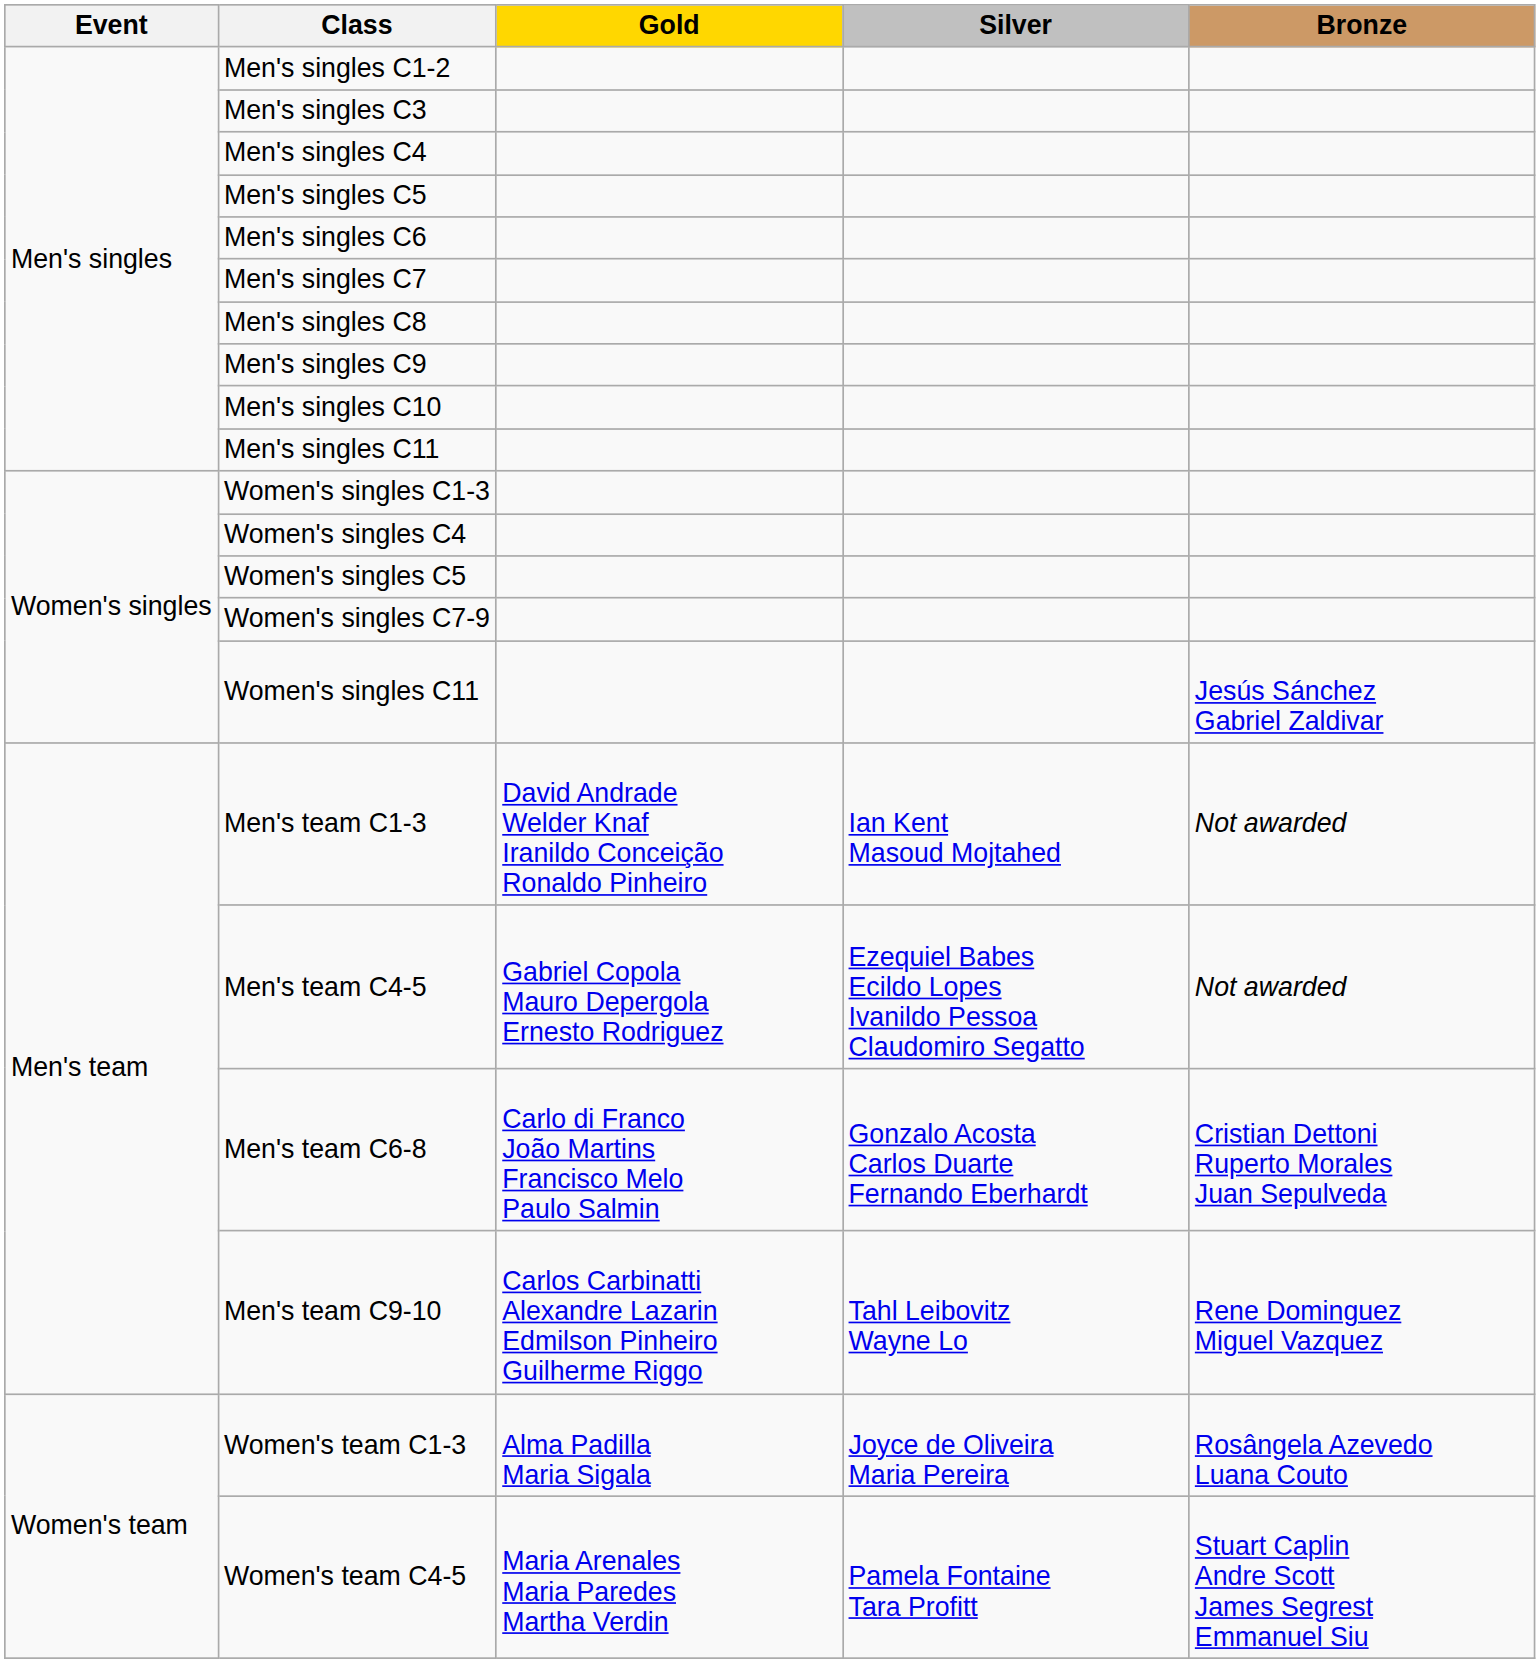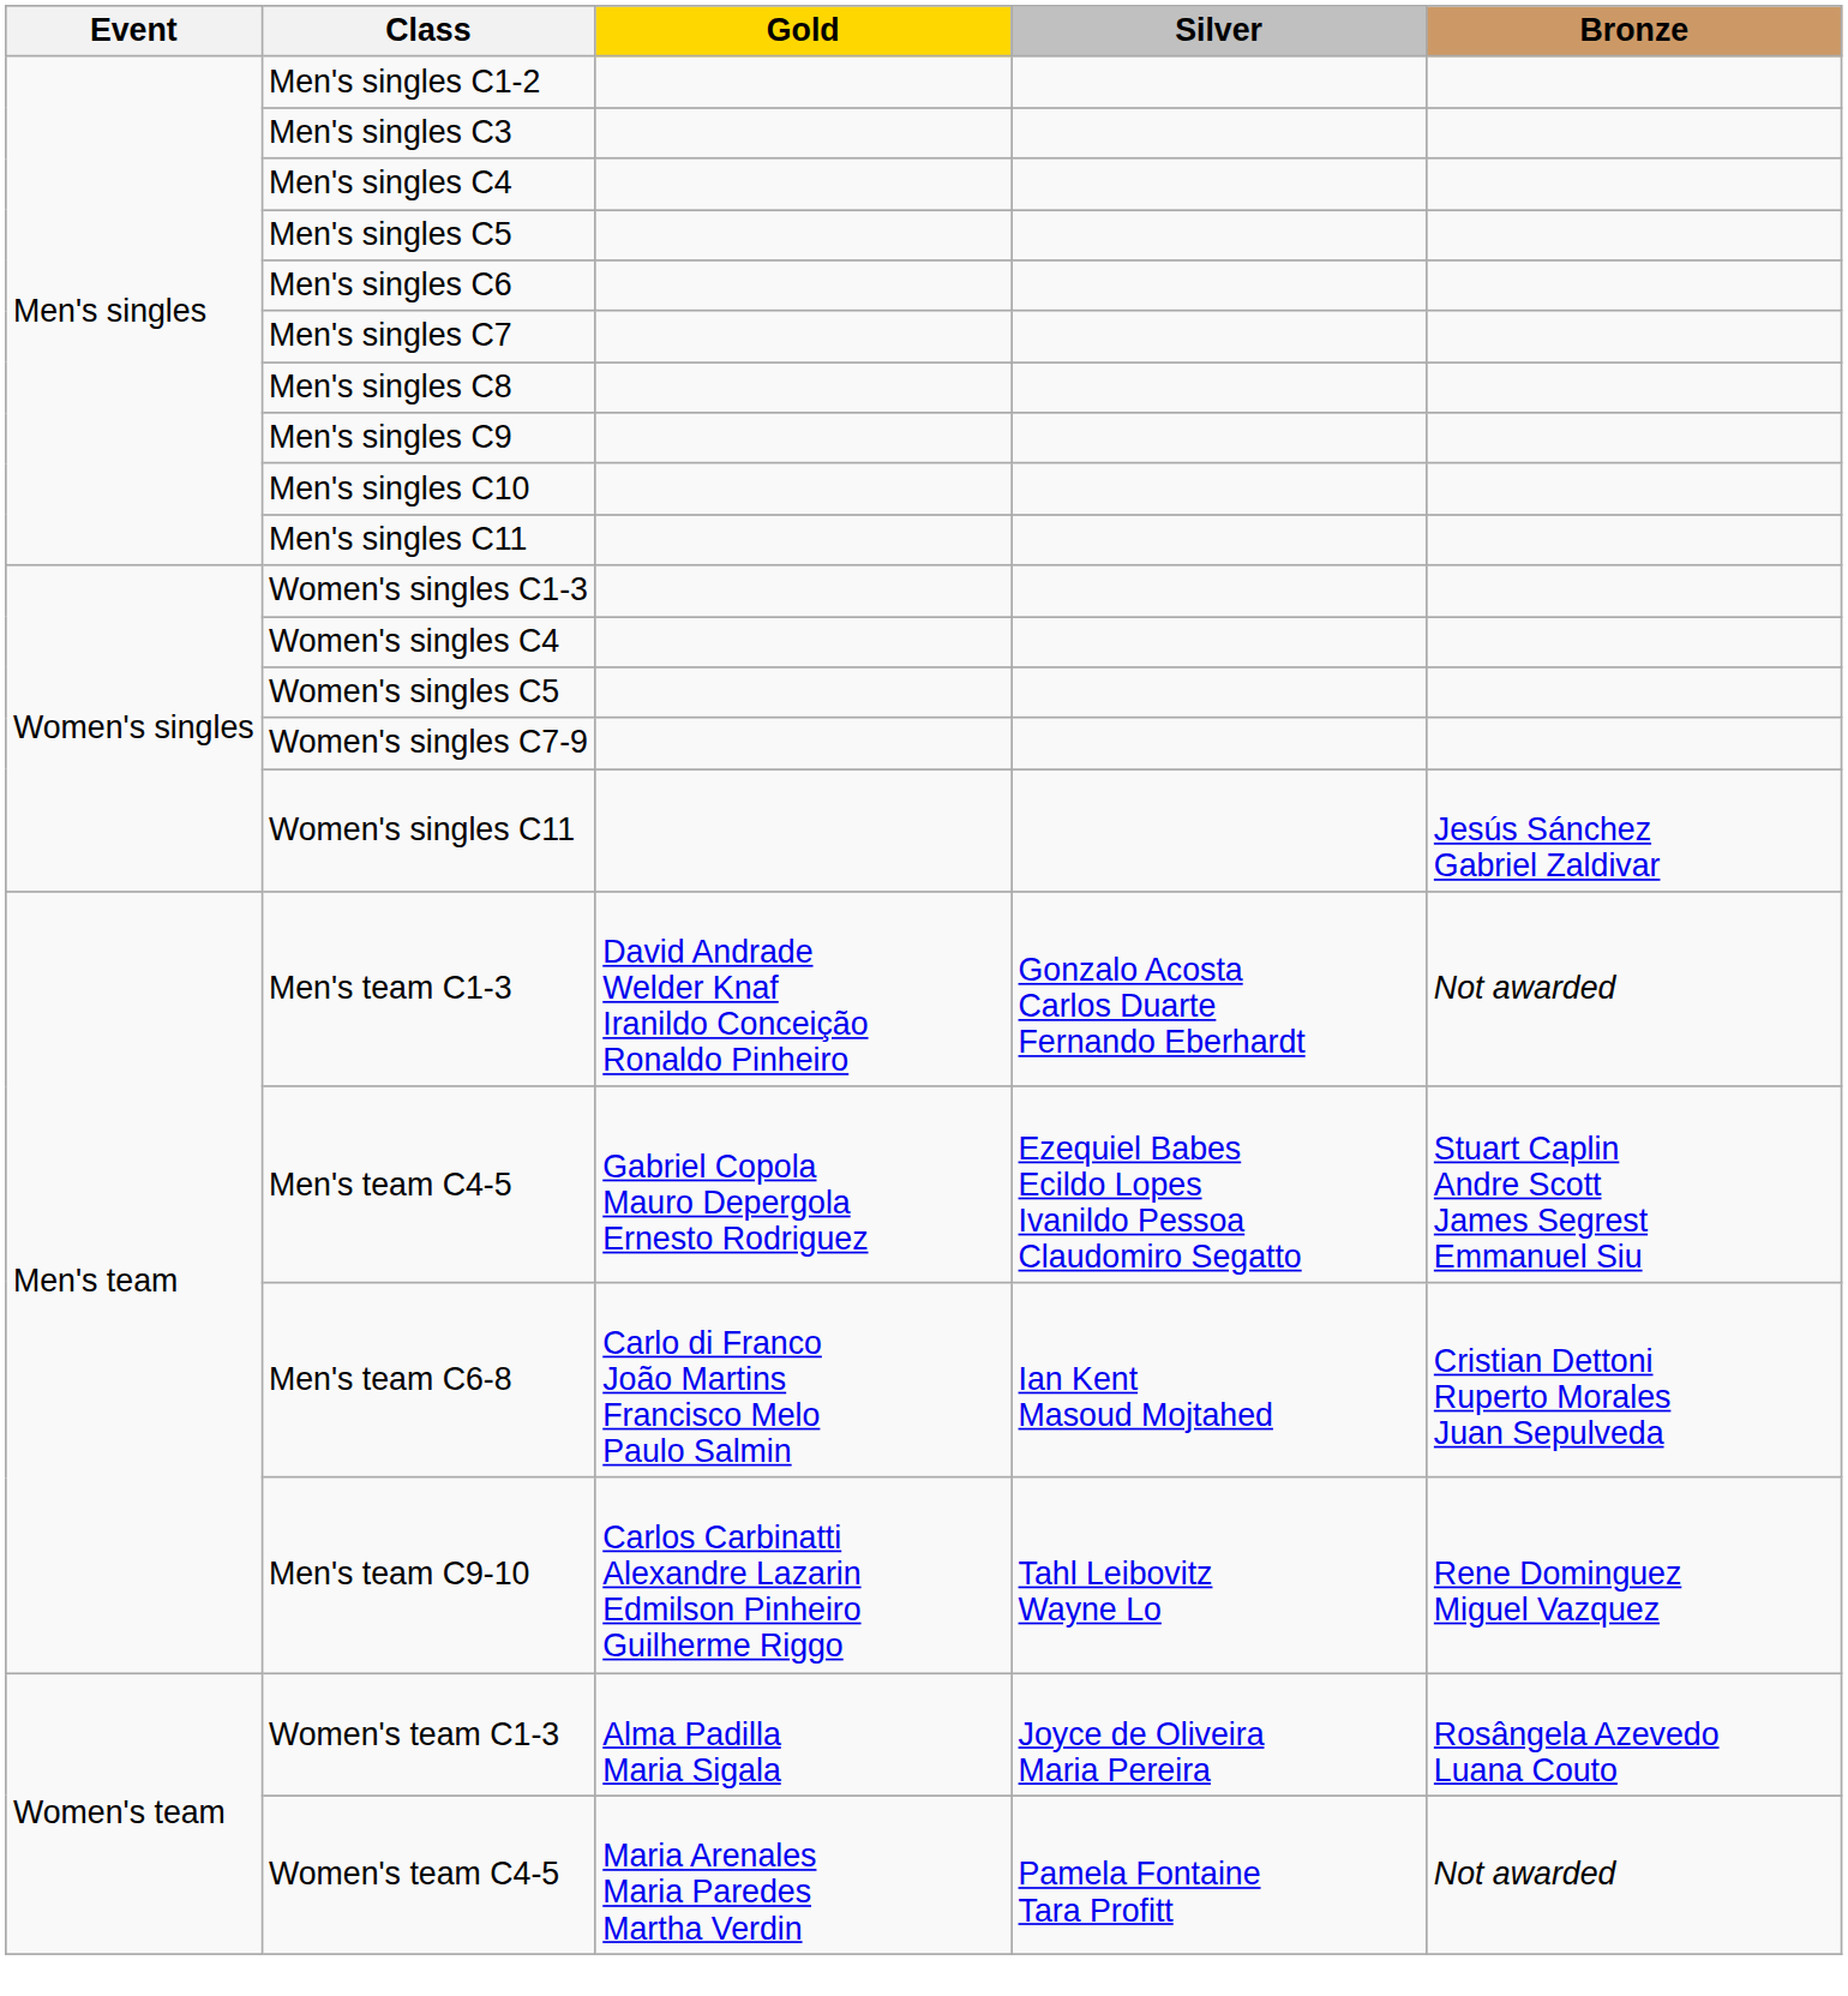 <table class=wikitable>
 <tr>
 <th>Event</th>
 <th>Class</th>
 <th width=200 style="background:gold;">Gold</th>
 <th width=200 style="background:silver;">Silver</th>
 <th width=200 style="background:#CC9966;">Bronze</th>
 </tr>
 <tr>
 <td rowspan=10>Men's singles<br></td>
 <td>Men's singles C1-2</td>
 <td></td>
 <td></td>
 <td></td>
 </tr>
 <tr>
 <td>Men's singles C3</td>
 <td></td>
 <td></td>
 <td></td>
 </tr>
 <tr>
 <td>Men's singles C4</td>
 <td></td>
 <td></td>
 <td></td>
 </tr>
 <tr>
 <td>Men's singles C5</td>
 <td></td>
 <td></td>
 <td></td>
 </tr>
 <tr>
 <td>Men's singles C6</td>
 <td></td>
 <td></td>
 <td></td>
 </tr>
 <tr>
 <td>Men's singles C7</td>
 <td></td>
 <td></td>
 <td></td>
 </tr>
 <tr>
 <td>Men's singles C8</td>
 <td></td>
 <td></td>
 <td></td>
 </tr>
 <tr>
 <td>Men's singles C9</td>
 <td></td>
 <td></td>
 <td></td>
 </tr>
 <tr>
 <td>Men's singles C10</td>
 <td></td>
 <td></td>
 <td></td>
 </tr>
 <tr>
 <td>Men's singles C11</td>
 <td></td>
 <td></td>
 <td></td>
 </tr>
 <tr>
 <td rowspan=5>Women's singles<br></td>
 <td>Women's singles C1-3</td>
 <td></td>
 <td></td>
 <td></td>
 </tr>
 <tr>
 <td>Women's singles C4</td>
 <td></td>
 <td></td>
 <td></td>
 </tr>
 <tr>
 <td>Women's singles C5</td>
 <td></td>
 <td></td>
 <td></td>
 </tr>
 <tr>
 <td>Women's singles C7-9</td>
 <td></td>
 <td></td>
 <td></td>
 </tr>
 <tr>
 <td>Women's singles C11</td>
 <td></td>
 <td></td>
 <td><br><a href='#'>Jesús Sánchez</a><br><a href='#'>Gabriel Zaldivar</a></td>
 </tr>
 <tr>
 <td rowspan=4>Men's team<br></td>
 <td>Men's team C1-3</td>
 <td><br><a href='#'>David Andrade</a><br><a href='#'>Welder Knaf</a><br><a href='#'>Iranildo Conceição</a><br><a href='#'>Ronaldo Pinheiro</a></td>
-<td><br><a href='#'>Ian Kent</a><br><a href='#'>Masoud Mojtahed</a></td>
+<td><br><a href='#'>Gonzalo Acosta</a><br><a href='#'>Carlos Duarte</a><br><a href='#'>Fernando Eberhardt</a></td>
 <td><em>Not awarded</em></td>
 </tr>
 <tr>
 <td>Men's team C4-5</td>
 <td><br><a href='#'>Gabriel Copola</a><br><a href='#'>Mauro Depergola</a><br><a href='#'>Ernesto Rodriguez</a></td>
 <td><br><a href='#'>Ezequiel Babes</a><br><a href='#'>Ecildo Lopes</a><br><a href='#'>Ivanildo Pessoa</a><br><a href='#'>Claudomiro Segatto</a></td>
-<td><em>Not awarded</em></td>
+<td><br><a href='#'>Stuart Caplin</a><br><a href='#'>Andre Scott</a><br><a href='#'>James Segrest</a><br><a href='#'>Emmanuel Siu</a></td>
 </tr>
 <tr>
 <td>Men's team C6-8</td>
 <td><br><a href='#'>Carlo di Franco</a><br><a href='#'>João Martins</a><br><a href='#'>Francisco Melo</a><br><a href='#'>Paulo Salmin</a></td>
-<td><br><a href='#'>Gonzalo Acosta</a><br><a href='#'>Carlos Duarte</a><br><a href='#'>Fernando Eberhardt</a></td>
+<td><br><a href='#'>Ian Kent</a><br><a href='#'>Masoud Mojtahed</a></td>
 <td><br><a href='#'>Cristian Dettoni</a><br><a href='#'>Ruperto Morales</a><br><a href='#'>Juan Sepulveda</a></td>
 </tr>
 <tr>
 <td>Men's team C9-10</td>
 <td><br><a href='#'>Carlos Carbinatti</a><br><a href='#'>Alexandre Lazarin</a><br><a href='#'>Edmilson Pinheiro</a><br><a href='#'>Guilherme Riggo</a></td>
 <td><br><a href='#'>Tahl Leibovitz</a><br><a href='#'>Wayne Lo</a></td>
 <td><br><a href='#'>Rene Dominguez</a><br><a href='#'>Miguel Vazquez</a></td>
 </tr>
 <tr>
 <td rowspan=2>Women's team<br></td>
 <td>Women's team C1-3</td>
 <td><br><a href='#'>Alma Padilla</a><br><a href='#'>Maria Sigala</a></td>
 <td><br><a href='#'>Joyce de Oliveira</a><br><a href='#'>Maria Pereira</a></td>
 <td><br><a href='#'>Rosângela Azevedo</a><br><a href='#'>Luana Couto</a></td>
 </tr>
 <tr>
 <td>Women's team C4-5</td>
 <td><br><a href='#'>Maria Arenales</a><br><a href='#'>Maria Paredes</a><br><a href='#'>Martha Verdin</a></td>
 <td><br><a href='#'>Pamela Fontaine</a><br><a href='#'>Tara Profitt</a></td>
-<td><br><a href='#'>Stuart Caplin</a><br><a href='#'>Andre Scott</a><br><a href='#'>James Segrest</a><br><a href='#'>Emmanuel Siu</a></td>
+<td><em>Not awarded</em></td>
 </tr>
 </table>
